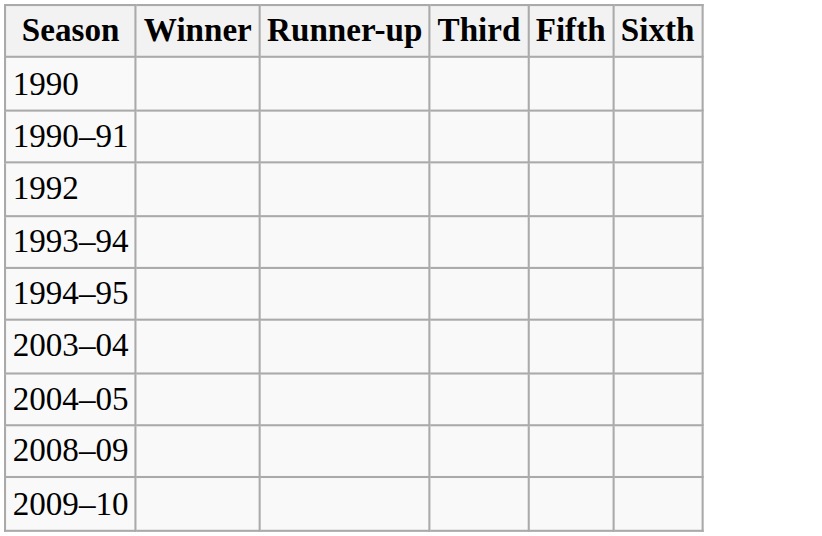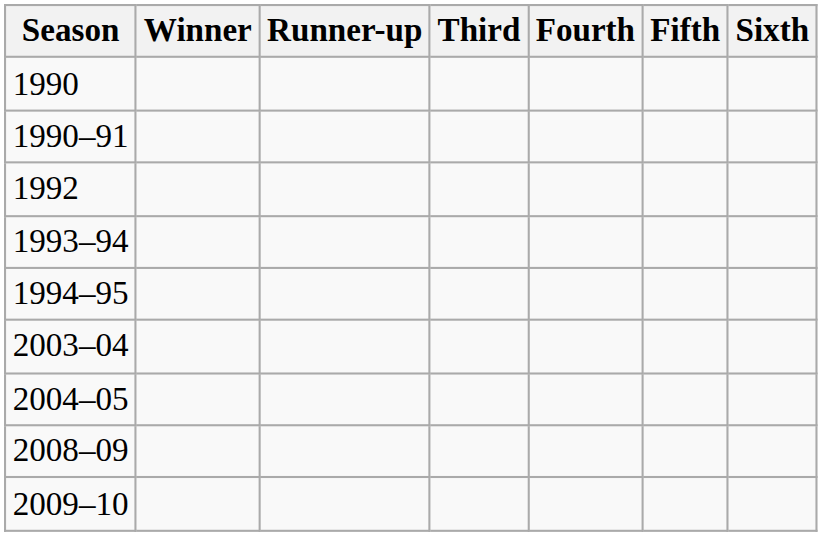 <table class="wikitable">
 <tr style="background:#efefef;">
 <th>Season</th>
 <th>Winner</th>
 <th>Runner-up</th>
 <th>Third</th>
+<th>Fourth</th>
 <th>Fifth</th>
 <th>Sixth</th>
 </tr>
 <tr>
 <td>1990</td>
+<td style=></td>
 <td style=></td>
 <td style=></td>
 <td style=></td>
 <td style=></td>
 <td></td>
 </tr>
 <tr>
 <td>1990–91</td>
 <td style=></td>
 <td style=></td>
 <td style=></td>
 <td style=></td>
+<td style=></td>
 <td></td>
 </tr>
 <tr>
 <td>1992</td>
+<td style=></td>
 <td style=></td>
 <td style=></td>
 <td style=></td>
 <td style=></td>
 <td></td>
 </tr>
 <tr>
 <td>1993–94</td>
 <td style=></td>
 <td style=></td>
 <td style=></td>
 <td style=></td>
+<td style=></td>
 <td></td>
 </tr>
 <tr>
 <td>1994–95</td>
+<td style=></td>
 <td style=></td>
 <td style=></td>
 <td style=></td>
 <td style=></td>
 <td></td>
 </tr>
 <tr>
 <td>2003–04</td>
 <td style=></td>
 <td style=></td>
 <td style=></td>
 <td style=></td>
+<td style=></td>
 <td></td>
 </tr>
 <tr>
 <td>2004–05</td>
+<td style=></td>
 <td style=></td>
 <td style=></td>
 <td style=></td>
 <td style=></td>
 <td></td>
 </tr>
 <tr>
 <td>2008–09</td>
 <td style=></td>
 <td style=></td>
 <td style=></td>
 <td style=></td>
+<td style=></td>
 <td></td>
 </tr>
 <tr>
 <td>2009–10</td>
 <td style=></td>
 <td style=></td>
 <td style=></td>
 <td style=></td>
+<td style=></td>
 <td></td>
 </tr>
 </table>
